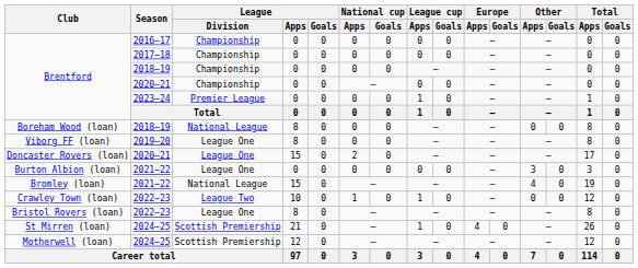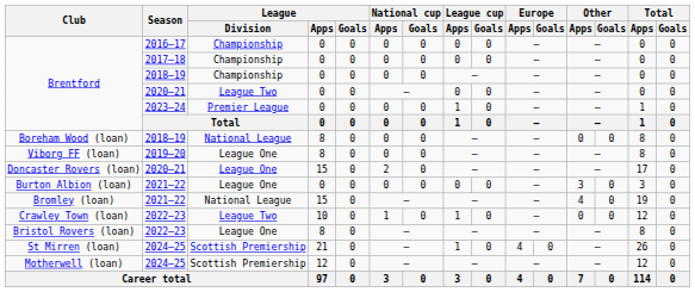 <table class="wikitable" style="text-align: center;">
 <tr>
 <th rowspan="2">Club</th>
 <th rowspan="2">Season</th>
 <th colspan="3">League</th>
 <th colspan="2">National cup</th>
 <th colspan="2">League cup</th>
 <th colspan="2">Europe</th>
 <th colspan="2">Other</th>
 <th colspan="2">Total</th>
 </tr>
 <tr>
 <th>Division</th>
 <th>Apps</th>
 <th>Goals</th>
 <th>Apps</th>
 <th>Goals</th>
 <th>Apps</th>
 <th>Goals</th>
 <th>Apps</th>
 <th>Goals</th>
 <th>Apps</th>
 <th>Goals</th>
 <th>Apps</th>
 <th>Goals</th>
 </tr>
 <tr>
 <td rowspan="6"><a href='#'>Brentford</a></td>
 <td><a href='#'>2016–17</a></td>
 <td><a href='#'>Championship</a></td>
 <td>0</td>
 <td>0</td>
 <td>0</td>
 <td>0</td>
 <td>0</td>
 <td>0</td>
 <td colspan="2">—</td>
 <td colspan="2">—</td>
 <td>0</td>
 <td>0</td>
 </tr>
 <tr>
 <td><a href='#'>2017–18</a></td>
 <td>Championship</td>
 <td>0</td>
 <td>0</td>
 <td>0</td>
 <td>0</td>
 <td>0</td>
 <td>0</td>
 <td colspan="2">—</td>
 <td colspan="2">—</td>
 <td>0</td>
 <td>0</td>
 </tr>
 <tr>
 <td><a href='#'>2018–19</a></td>
 <td>Championship</td>
 <td>0</td>
 <td>0</td>
 <td>0</td>
 <td>0</td>
 <td colspan="2">—</td>
 <td colspan="2">—</td>
 <td colspan="2">—</td>
 <td>0</td>
 <td>0</td>
 </tr>
 <tr>
 <td><a href='#'>2020–21</a></td>
-<td>Championship</td>
+<td><a href='#'>League Two</a></td>
 <td>0</td>
 <td>0</td>
 <td colspan="2">—</td>
 <td>0</td>
 <td>0</td>
 <td colspan="2">—</td>
 <td colspan="2">—</td>
 <td>0</td>
 <td>0</td>
 </tr>
 <tr>
 <td><a href='#'>2023–24</a></td>
 <td><a href='#'>Premier League</a></td>
 <td>0</td>
 <td>0</td>
 <td>0</td>
 <td>0</td>
 <td>1</td>
 <td>0</td>
 <td colspan="2">—</td>
 <td colspan="2">—</td>
 <td>1</td>
 <td>0</td>
 </tr>
 <tr>
 <th colspan="2">Total</th>
 <th>0</th>
 <th>0</th>
 <th>0</th>
 <th>0</th>
 <th>1</th>
 <th>0</th>
 <th colspan="2">—</th>
 <th colspan="2">—</th>
 <th>1</th>
 <th>0</th>
 </tr>
 <tr>
 <td><a href='#'>Boreham Wood</a> (loan)</td>
 <td><a href='#'>2018–19</a></td>
 <td><a href='#'>National League</a></td>
 <td>8</td>
 <td>0</td>
 <td>0</td>
 <td>0</td>
 <td colspan="2">—</td>
 <td colspan="2">—</td>
 <td>0</td>
 <td>0</td>
 <td>8</td>
 <td>0</td>
 </tr>
 <tr>
 <td><a href='#'>Viborg FF</a> (loan)</td>
 <td><a href='#'>2019–20</a></td>
 <td>League One</td>
 <td>8</td>
 <td>0</td>
 <td>0</td>
 <td>0</td>
 <td colspan="2">—</td>
 <td colspan="2">—</td>
 <td colspan="2">—</td>
 <td>8</td>
 <td>0</td>
 </tr>
 <tr>
 <td><a href='#'>Doncaster Rovers</a> (loan)</td>
 <td><a href='#'>2020–21</a></td>
 <td><a href='#'>League One</a></td>
 <td>15</td>
 <td>0</td>
 <td>2</td>
 <td>0</td>
 <td colspan="2">—</td>
 <td colspan="2">—</td>
 <td colspan="2">—</td>
 <td>17</td>
 <td>0</td>
 </tr>
 <tr>
 <td><a href='#'>Burton Albion</a> (loan)</td>
 <td><a href='#'>2021–22</a></td>
 <td>League One</td>
 <td>0</td>
 <td>0</td>
 <td>0</td>
 <td>0</td>
 <td>0</td>
 <td>0</td>
 <td colspan="2">—</td>
 <td>3</td>
 <td>0</td>
 <td>3</td>
 <td>0</td>
 </tr>
 <tr>
 <td><a href='#'>Bromley</a> (loan)</td>
 <td><a href='#'>2021–22</a></td>
 <td>National League</td>
 <td>15</td>
 <td>0</td>
 <td colspan="2">—</td>
 <td colspan="2">—</td>
 <td colspan="2">—</td>
 <td>4</td>
 <td>0</td>
 <td>19</td>
 <td>0</td>
 </tr>
 <tr>
 <td><a href='#'>Crawley Town</a> (loan)</td>
 <td><a href='#'>2022–23</a></td>
 <td><a href='#'>League Two</a></td>
 <td>10</td>
 <td>0</td>
 <td>1</td>
 <td>0</td>
 <td>1</td>
 <td>0</td>
 <td colspan="2">—</td>
 <td>0</td>
 <td>0</td>
 <td>12</td>
 <td>0</td>
 </tr>
 <tr>
 <td><a href='#'>Bristol Rovers</a> (loan)</td>
 <td><a href='#'>2022–23</a></td>
 <td>League One</td>
 <td>8</td>
 <td>0</td>
 <td colspan="2">—</td>
 <td colspan="2">—</td>
 <td colspan="2">—</td>
 <td colspan="2">—</td>
 <td>8</td>
 <td>0</td>
 </tr>
 <tr>
 <td><a href='#'>St Mirren</a> (loan)</td>
 <td><a href='#'>2024–25</a></td>
 <td><a href='#'>Scottish Premiership</a></td>
 <td>21</td>
 <td>0</td>
 <td colspan="2">—</td>
 <td>1</td>
 <td>0</td>
 <td>4</td>
 <td>0</td>
 <td colspan="2">—</td>
 <td>26</td>
 <td>0</td>
 </tr>
 <tr>
 <td><a href='#'>Motherwell</a> (loan)</td>
 <td><a href='#'>2024–25</a></td>
 <td>Scottish Premiership</td>
 <td>12</td>
 <td>0</td>
 <td colspan="2">—</td>
 <td colspan="2">—</td>
 <td colspan="2">—</td>
 <td colspan="2">—</td>
 <td>12</td>
 <td>0</td>
 </tr>
 <tr>
 <th colspan="3">Career total</th>
 <th>97</th>
 <th>0</th>
 <th>3</th>
 <th>0</th>
 <th>3</th>
 <th>0</th>
 <th>4</th>
 <th>0</th>
 <th>7</th>
 <th>0</th>
 <th>114</th>
 <th>0</th>
 </tr>
 </table>
